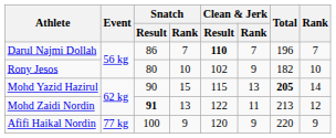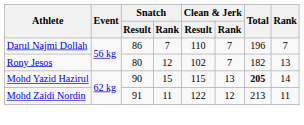 <table class="wikitable" style="font-size:90%">
 <tr>
 <th rowspan="2">Athlete</th>
 <th rowspan="2">Event</th>
 <th colspan="2">Snatch</th>
 <th colspan="2">Clean & Jerk</th>
 <th rowspan="2">Total</th>
 <th rowspan="2">Rank</th>
 </tr>
 <tr>
 <th>Result</th>
 <th>Rank</th>
 <th>Result</th>
 <th>Rank</th>
 </tr>
 <tr align=center>
 <td align=left><a href='#'>Darul Najmi Dollah</a></td>
 <td rowspan=2 align=left><a href='#'>56 kg</a></td>
 <td>86</td>
 <td>7</td>
-<td><strong>110</strong></td>
+<td>110</td>
 <td>7</td>
 <td>196</td>
 <td>7</td>
 </tr>
 <tr align=center>
 <td align=left><a href='#'>Rony Jesos</a></td>
 <td>80</td>
-<td>10</td>
+<td>12</td>
 <td>102</td>
-<td>9</td>
+<td>7</td>
 <td>182</td>
-<td>10</td>
+<td>13</td>
 </tr>
 <tr align=center>
 <td align=left><a href='#'>Mohd Yazid Hazirul</a></td>
 <td rowspan=2 align=left><a href='#'>62 kg</a></td>
 <td>90</td>
 <td>15</td>
 <td>115</td>
 <td>13</td>
 <td><strong>205</strong></td>
 <td>14</td>
 </tr>
 <tr align=center>
 <td align=left><a href='#'>Mohd Zaidi Nordin</a></td>
-<td><strong>91</strong></td>
-<td>13</td>
+<td>91</td>
+<td>11</td>
 <td>122</td>
+<td>12</td>
+<td>213</td>
 <td>11</td>
-<td>213</td>
-<td>12</td>
-</tr>
-<tr align=center>
-<td align=left><a href='#'>Afifi Haikal Nordin</a></td>
-<td align=left><a href='#'>77 kg</a></td>
-<td>100</td>
-<td>9</td>
-<td>120</td>
-<td>9</td>
-<td>220</td>
-<td>9</td>
 </tr>
 </table>
